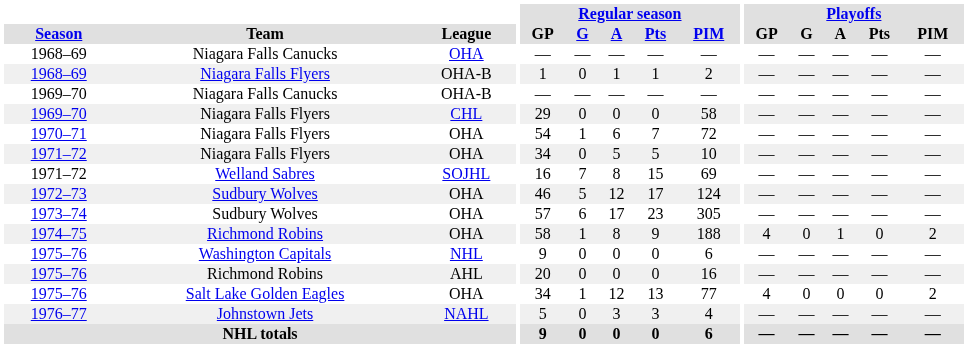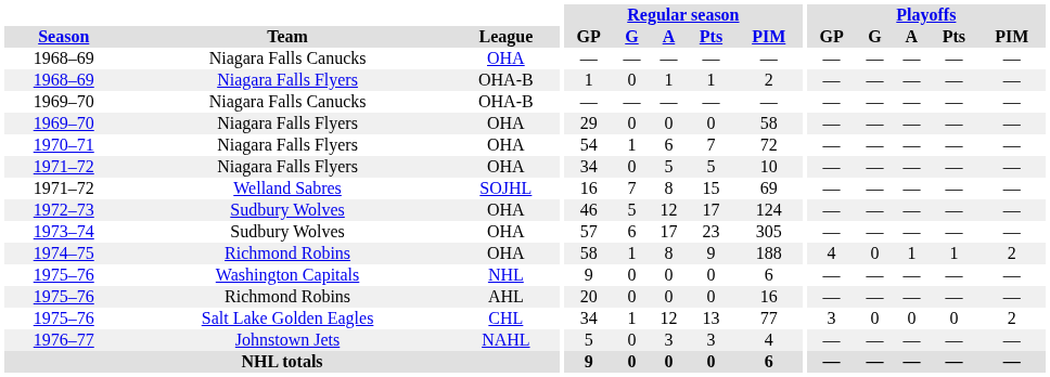 <table border="0" cellpadding="1" cellspacing="0" style="text-align:center; width:60em">
 <tr bgcolor="#e0e0e0">
 <th colspan="3" bgcolor="#ffffff"></th>
 <th rowspan="100" bgcolor="#ffffff"></th>
 <th colspan="5"><a href='#'>Regular season</a></th>
 <th rowspan="100" bgcolor="#ffffff"></th>
 <th colspan="5"><a href='#'>Playoffs</a></th>
 </tr>
 <tr bgcolor="#e0e0e0">
 <th><a href='#'>Season</a></th>
 <th>Team</th>
 <th>League</th>
 <th>GP</th>
 <th><a href='#'>G</a></th>
 <th><a href='#'>A</a></th>
 <th><a href='#'>Pts</a></th>
 <th><a href='#'>PIM</a></th>
 <th>GP</th>
 <th>G</th>
 <th>A</th>
 <th>Pts</th>
 <th>PIM</th>
 </tr>
 <tr>
 <td>1968–69</td>
 <td>Niagara Falls Canucks</td>
 <td><a href='#'>OHA</a></td>
 <td>—</td>
 <td>—</td>
 <td>—</td>
 <td>—</td>
 <td>—</td>
 <td>—</td>
 <td>—</td>
 <td>—</td>
 <td>—</td>
 <td>—</td>
 </tr>
 <tr bgcolor="#f0f0f0">
 <td><a href='#'>1968–69</a></td>
 <td><a href='#'>Niagara Falls Flyers</a></td>
 <td>OHA-B</td>
 <td>1</td>
 <td>0</td>
 <td>1</td>
 <td>1</td>
 <td>2</td>
 <td>—</td>
 <td>—</td>
 <td>—</td>
 <td>—</td>
 <td>—</td>
 </tr>
 <tr>
 <td>1969–70</td>
 <td>Niagara Falls Canucks</td>
 <td>OHA-B</td>
 <td>—</td>
 <td>—</td>
 <td>—</td>
 <td>—</td>
 <td>—</td>
 <td>—</td>
 <td>—</td>
 <td>—</td>
 <td>—</td>
 <td>—</td>
 </tr>
 <tr bgcolor="#f0f0f0">
 <td><a href='#'>1969–70</a></td>
 <td>Niagara Falls Flyers</td>
-<td><a href='#'>CHL</a></td>
+<td>OHA</td>
 <td>29</td>
 <td>0</td>
 <td>0</td>
 <td>0</td>
 <td>58</td>
 <td>—</td>
 <td>—</td>
 <td>—</td>
 <td>—</td>
 <td>—</td>
 </tr>
 <tr>
 <td><a href='#'>1970–71</a></td>
 <td>Niagara Falls Flyers</td>
 <td>OHA</td>
 <td>54</td>
 <td>1</td>
 <td>6</td>
 <td>7</td>
 <td>72</td>
 <td>—</td>
 <td>—</td>
 <td>—</td>
 <td>—</td>
 <td>—</td>
 </tr>
 <tr bgcolor="#f0f0f0">
 <td><a href='#'>1971–72</a></td>
 <td>Niagara Falls Flyers</td>
 <td>OHA</td>
 <td>34</td>
 <td>0</td>
 <td>5</td>
 <td>5</td>
 <td>10</td>
 <td>—</td>
 <td>—</td>
 <td>—</td>
 <td>—</td>
 <td>—</td>
 </tr>
 <tr>
 <td>1971–72</td>
 <td><a href='#'>Welland Sabres</a></td>
 <td><a href='#'>SOJHL</a></td>
 <td>16</td>
 <td>7</td>
 <td>8</td>
 <td>15</td>
 <td>69</td>
 <td>—</td>
 <td>—</td>
 <td>—</td>
 <td>—</td>
 <td>—</td>
 </tr>
 <tr bgcolor="#f0f0f0">
 <td><a href='#'>1972–73</a></td>
 <td><a href='#'>Sudbury Wolves</a></td>
 <td>OHA</td>
 <td>46</td>
 <td>5</td>
 <td>12</td>
 <td>17</td>
 <td>124</td>
 <td>—</td>
 <td>—</td>
 <td>—</td>
 <td>—</td>
 <td>—</td>
 </tr>
 <tr>
 <td><a href='#'>1973–74</a></td>
 <td>Sudbury Wolves</td>
 <td>OHA</td>
 <td>57</td>
 <td>6</td>
 <td>17</td>
 <td>23</td>
 <td>305</td>
 <td>—</td>
 <td>—</td>
 <td>—</td>
 <td>—</td>
 <td>—</td>
 </tr>
 <tr bgcolor="#f0f0f0">
 <td><a href='#'>1974–75</a></td>
 <td><a href='#'>Richmond Robins</a></td>
 <td>OHA</td>
 <td>58</td>
 <td>1</td>
 <td>8</td>
 <td>9</td>
 <td>188</td>
 <td>4</td>
 <td>0</td>
 <td>1</td>
-<td>0</td>
+<td>1</td>
 <td>2</td>
 </tr>
 <tr>
 <td><a href='#'>1975–76</a></td>
 <td><a href='#'>Washington Capitals</a></td>
 <td><a href='#'>NHL</a></td>
 <td>9</td>
 <td>0</td>
 <td>0</td>
 <td>0</td>
 <td>6</td>
 <td>—</td>
 <td>—</td>
 <td>—</td>
 <td>—</td>
 <td>—</td>
 </tr>
 <tr bgcolor="#f0f0f0">
 <td><a href='#'>1975–76</a></td>
 <td>Richmond Robins</td>
 <td>AHL</td>
 <td>20</td>
 <td>0</td>
 <td>0</td>
 <td>0</td>
 <td>16</td>
 <td>—</td>
 <td>—</td>
 <td>—</td>
 <td>—</td>
 <td>—</td>
 </tr>
 <tr>
 <td><a href='#'>1975–76</a></td>
 <td><a href='#'>Salt Lake Golden Eagles</a></td>
-<td>OHA</td>
+<td><a href='#'>CHL</a></td>
 <td>34</td>
 <td>1</td>
 <td>12</td>
 <td>13</td>
 <td>77</td>
-<td>4</td>
+<td>3</td>
 <td>0</td>
 <td>0</td>
 <td>0</td>
 <td>2</td>
 </tr>
 <tr bgcolor="#f0f0f0">
 <td><a href='#'>1976–77</a></td>
 <td><a href='#'>Johnstown Jets</a></td>
 <td><a href='#'>NAHL</a></td>
 <td>5</td>
 <td>0</td>
 <td>3</td>
 <td>3</td>
 <td>4</td>
 <td>—</td>
 <td>—</td>
 <td>—</td>
 <td>—</td>
 <td>—</td>
 </tr>
 <tr bgcolor="#e0e0e0">
 <th colspan="3">NHL totals</th>
 <th>9</th>
 <th>0</th>
 <th>0</th>
 <th>0</th>
 <th>6</th>
 <th>—</th>
 <th>—</th>
 <th>—</th>
 <th>—</th>
 <th>—</th>
 </tr>
 </table>
